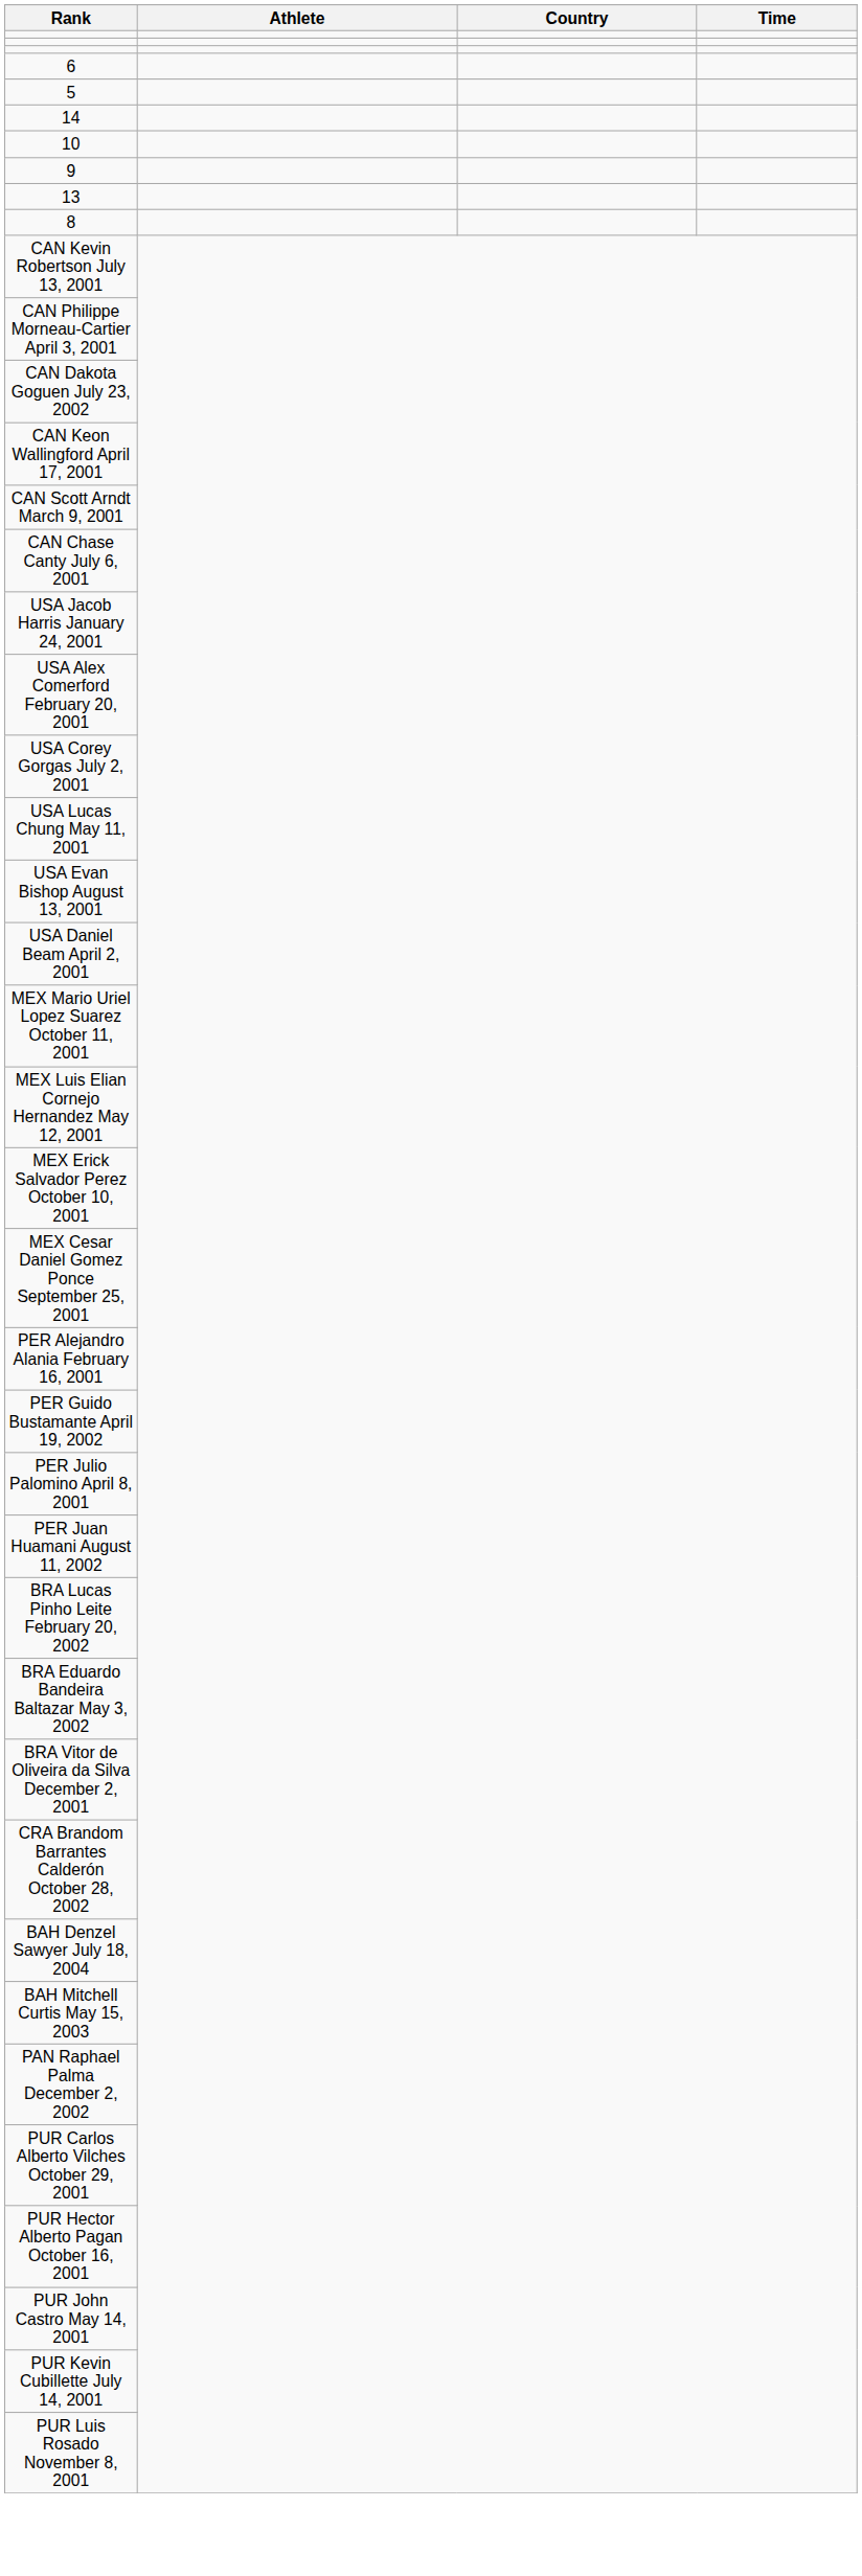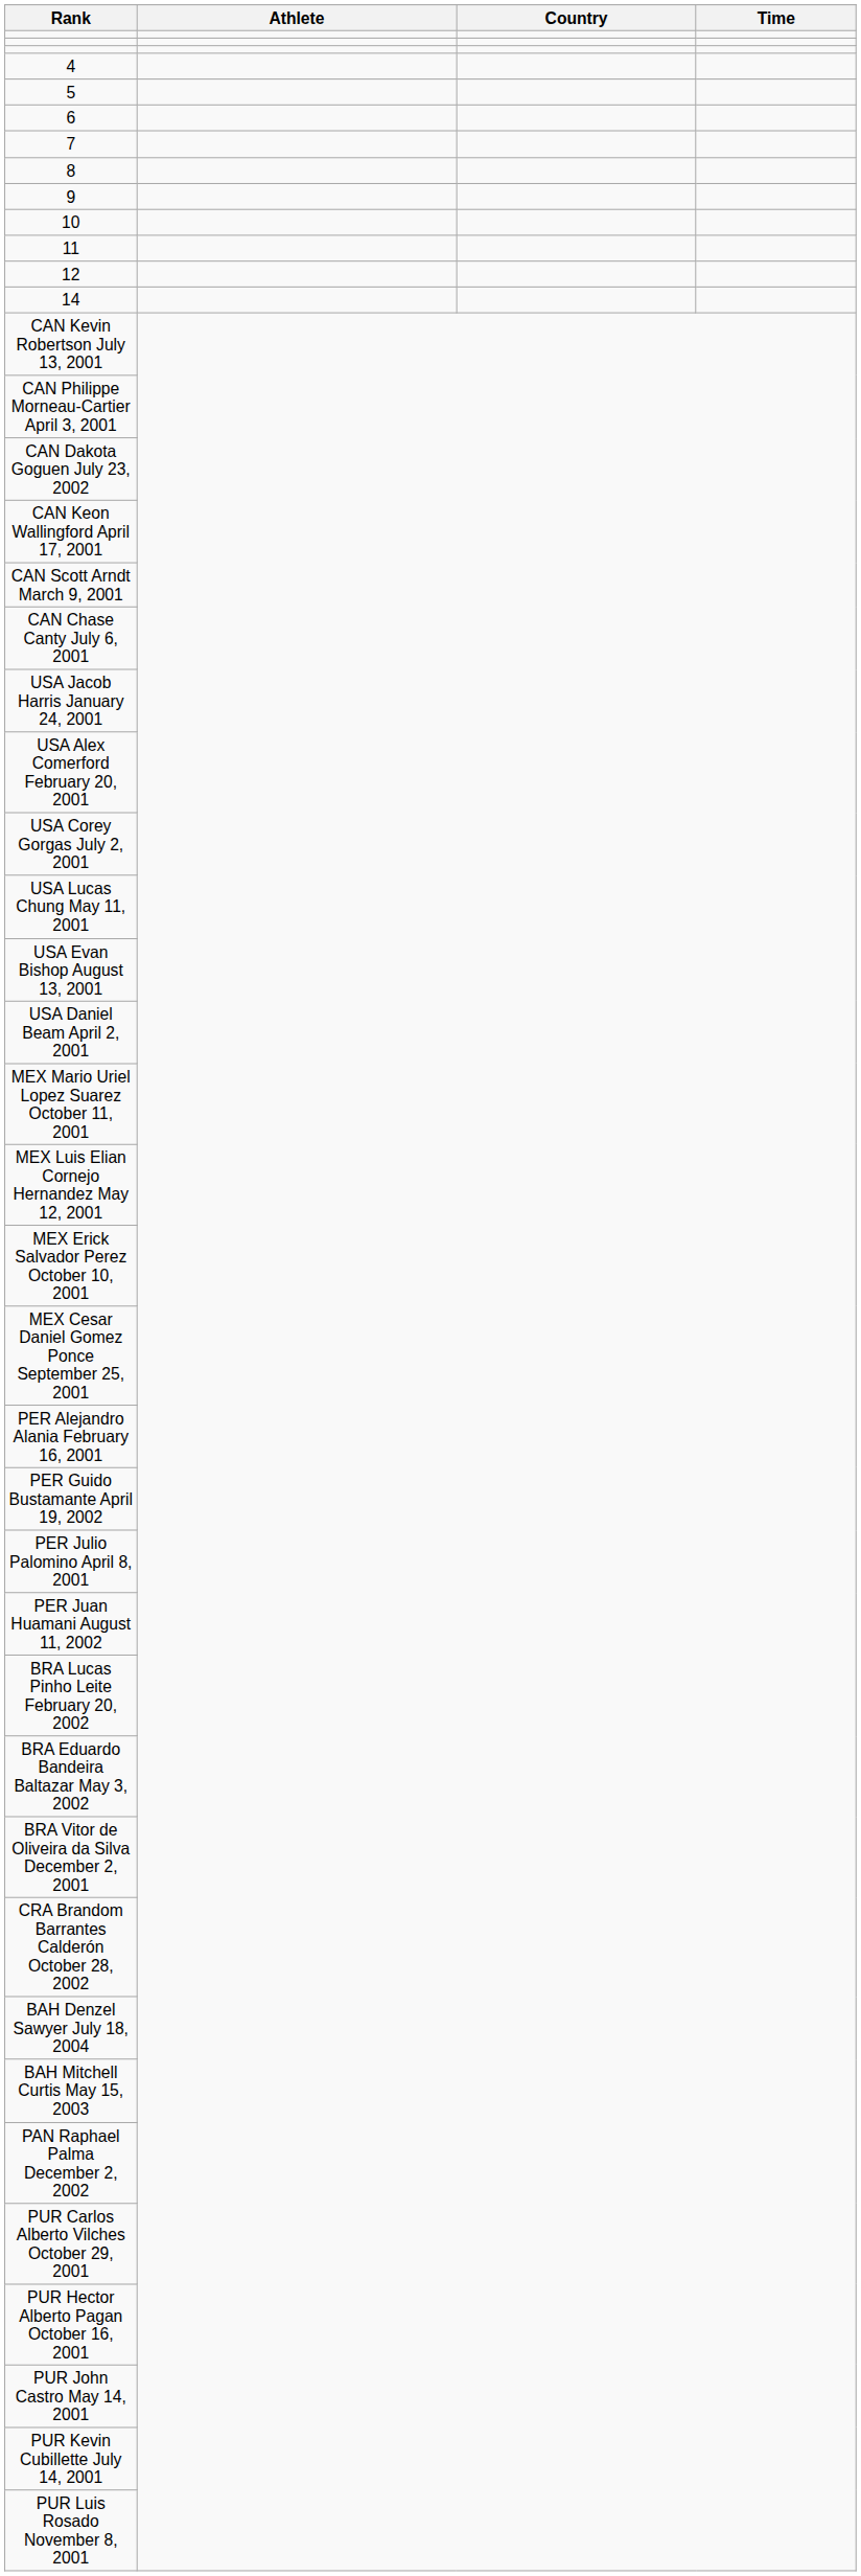 <table class="wikitable sortable" style=" text-align:center; font-size:95%;" width="50%">
 <tr>
 </tr>
 <tr>
 <th width=5%>Rank</th>
 <th width=20%>Athlete</th>
 <th width=15%>Country</th>
 <th width=10%>Time</th>
 </tr>
 <tr>
 <td align=center></td>
 <td align=left></td>
 <td align=left></td>
 <td></td>
 </tr>
 <tr>
 <td align=center></td>
 <td align=left></td>
 <td align=left></td>
 <td></td>
 </tr>
 <tr>
 <td align=center></td>
 <td align=left></td>
 <td align=left></td>
 <td></td>
 </tr>
 <tr>
-<td align=center>6</td>
+<td align=center>4</td>
 <td align=left></td>
 <td align=left></td>
 <td></td>
 </tr>
 <tr>
 <td align=center>5</td>
 <td align=left></td>
 <td align=left></td>
 <td></td>
 </tr>
 <tr>
-<td align=center>14</td>
+<td align=center>6</td>
+<td align=left></td>
+<td align=left></td>
+<td></td>
+</tr>
+<tr>
+<td align=center>7</td>
+<td align=left></td>
+<td align=left></td>
+<td></td>
+</tr>
+<tr>
+<td align=center>8</td>
+<td align=left></td>
+<td align=left></td>
+<td></td>
+</tr>
+<tr>
+<td align=center>9</td>
 <td align=left></td>
 <td align=left></td>
 <td></td>
 </tr>
 <tr>
 <td align=center>10</td>
 <td align=left></td>
 <td align=left></td>
 <td></td>
 </tr>
 <tr>
-<td align=center>9</td>
+<td align=center>11</td>
 <td align=left></td>
 <td align=left></td>
 <td></td>
 </tr>
 <tr>
-<td align=center>13</td>
+<td align=center>12</td>
 <td align=left></td>
 <td align=left></td>
 <td></td>
 </tr>
 <tr>
-<td align=center>8</td>
+<td align=center>14</td>
 <td align=left></td>
 <td align=left></td>
 <td></td>
 </tr>
 <tr>
 <td>CAN Kevin Robertson July 13, 2001</td>
 </tr>
 <tr>
 <td>CAN Philippe Morneau-Cartier April 3, 2001</td>
 </tr>
 <tr>
 <td>CAN Dakota Goguen July 23, 2002</td>
 </tr>
 <tr>
 <td>CAN Keon Wallingford April 17, 2001</td>
 </tr>
 <tr>
 <td>CAN Scott Arndt March 9, 2001</td>
 </tr>
 <tr>
 <td>CAN Chase Canty July 6, 2001</td>
 </tr>
 <tr>
 <td>USA Jacob Harris January 24, 2001</td>
 </tr>
 <tr>
 <td>USA Alex Comerford February 20, 2001</td>
 </tr>
 <tr>
 <td>USA Corey Gorgas July 2, 2001</td>
 </tr>
 <tr>
 <td>USA Lucas Chung May 11, 2001</td>
 </tr>
 <tr>
 <td>USA Evan Bishop August 13, 2001</td>
 </tr>
 <tr>
 <td>USA Daniel Beam April 2, 2001</td>
 </tr>
 <tr>
 <td>MEX Mario Uriel Lopez Suarez October 11, 2001</td>
 </tr>
 <tr>
 <td>MEX Luis Elian Cornejo Hernandez May 12, 2001</td>
 </tr>
 <tr>
 <td>MEX Erick Salvador Perez October 10, 2001</td>
 </tr>
 <tr>
 <td>MEX Cesar Daniel Gomez Ponce September 25, 2001</td>
 </tr>
 <tr>
 <td>PER Alejandro Alania February 16, 2001</td>
 </tr>
 <tr>
 <td>PER Guido Bustamante April 19, 2002</td>
 </tr>
 <tr>
 <td>PER Julio Palomino April 8, 2001</td>
 </tr>
 <tr>
 <td>PER Juan Huamani August 11, 2002</td>
 </tr>
 <tr>
 <td>BRA Lucas Pinho Leite February 20, 2002</td>
 </tr>
 <tr>
 <td>BRA Eduardo Bandeira Baltazar May 3, 2002</td>
 </tr>
 <tr>
 <td>BRA Vitor de Oliveira da Silva December 2, 2001</td>
 </tr>
 <tr>
 <td>CRA Brandom Barrantes Calderón October 28, 2002</td>
 </tr>
 <tr>
 <td>BAH Denzel Sawyer July 18, 2004</td>
 </tr>
 <tr>
 <td>BAH Mitchell Curtis May 15, 2003</td>
 </tr>
 <tr>
 <td>PAN Raphael Palma December 2, 2002</td>
 </tr>
 <tr>
 <td>PUR Carlos Alberto Vilches October 29, 2001</td>
 </tr>
 <tr>
 <td>PUR Hector Alberto Pagan October 16, 2001</td>
 </tr>
 <tr>
 <td>PUR John Castro May 14, 2001</td>
 </tr>
 <tr>
 <td>PUR Kevin Cubillette July 14, 2001</td>
 </tr>
 <tr>
 <td>PUR Luis Rosado November 8, 2001</td>
 </tr>
 </table>
